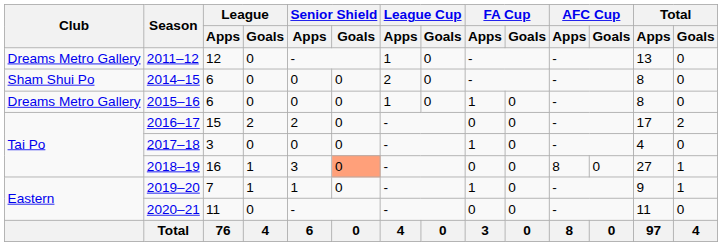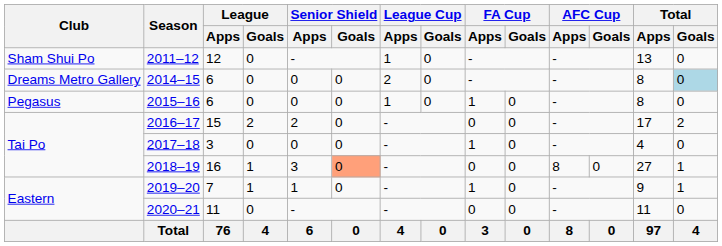 <table class="wikitable">
 <tr>
 <th rowspan="2">Club</th>
 <th rowspan="2">Season</th>
 <th colspan="2">League</th>
 <th colspan="2"><a href='#'>Senior Shield</a></th>
 <th colspan="2"><a href='#'>League Cup</a></th>
 <th colspan="2"><a href='#'>FA Cup</a></th>
 <th colspan="2"><a href='#'>AFC Cup</a></th>
 <th colspan="2">Total</th>
 </tr>
 <tr>
 <th>Apps</th>
 <th>Goals</th>
 <th>Apps</th>
 <th>Goals</th>
 <th>Apps</th>
 <th>Goals</th>
 <th>Apps</th>
 <th>Goals</th>
 <th>Apps</th>
 <th>Goals</th>
 <th>Apps</th>
 <th>Goals</th>
 </tr>
 <tr>
-<td><a href='#'>Dreams Metro Gallery</a></td>
+<td><a href='#'>Sham Shui Po</a></td>
 <td><a href='#'>2011–12</a></td>
 <td>12</td>
 <td>0</td>
 <td colspan="2">-</td>
 <td>1</td>
 <td>0</td>
 <td colspan="2">-</td>
 <td colspan="2">-</td>
 <td>13</td>
 <td>0</td>
 </tr>
 <tr>
-<td><a href='#'>Sham Shui Po</a></td>
+<td><a href='#'>Dreams Metro Gallery</a></td>
 <td><a href='#'>2014–15</a></td>
 <td>6</td>
 <td>0</td>
 <td>0</td>
 <td>0</td>
 <td>2</td>
 <td>0</td>
 <td colspan="2">-</td>
 <td colspan="2">-</td>
 <td>8</td>
-<td>0</td>
+<td style="background: lightblue;">0</td>
 </tr>
 <tr>
-<td><a href='#'>Dreams Metro Gallery</a></td>
+<td><a href='#'>Pegasus</a></td>
 <td><a href='#'>2015–16</a></td>
 <td>6</td>
 <td>0</td>
 <td>0</td>
 <td>0</td>
 <td>1</td>
 <td>0</td>
 <td>1</td>
 <td>0</td>
 <td colspan="2">-</td>
 <td>8</td>
 <td>0</td>
 </tr>
 <tr>
 <td rowspan="3"><a href='#'>Tai Po</a></td>
 <td><a href='#'>2016–17</a></td>
 <td>15</td>
 <td>2</td>
 <td>2</td>
 <td>0</td>
 <td colspan="2">-</td>
 <td>0</td>
 <td>0</td>
 <td colspan="2">-</td>
 <td>17</td>
 <td>2</td>
 </tr>
 <tr>
 <td><a href='#'>2017–18</a></td>
 <td>3</td>
 <td>0</td>
 <td>0</td>
 <td>0</td>
 <td colspan="2">-</td>
 <td>1</td>
 <td>0</td>
 <td colspan="2">-</td>
 <td>4</td>
 <td>0</td>
 </tr>
 <tr>
 <td><a href='#'>2018–19</a></td>
 <td>16</td>
 <td>1</td>
 <td>3</td>
 <td style="background: lightsalmon;">0</td>
 <td colspan="2">-</td>
 <td>0</td>
 <td>0</td>
 <td>8</td>
 <td>0</td>
 <td>27</td>
 <td>1</td>
 </tr>
 <tr>
 <td rowspan="2"><a href='#'>Eastern</a></td>
 <td><a href='#'>2019–20</a></td>
 <td>7</td>
 <td>1</td>
 <td>1</td>
 <td>0</td>
 <td colspan="2">-</td>
 <td>1</td>
 <td>0</td>
 <td colspan="2">-</td>
 <td>9</td>
 <td>1</td>
 </tr>
 <tr>
 <td><a href='#'>2020–21</a></td>
 <td>11</td>
 <td>0</td>
 <td colspan="2">-</td>
 <td colspan="2">-</td>
 <td>0</td>
 <td>0</td>
 <td colspan="2">-</td>
 <td>11</td>
 <td>0</td>
 </tr>
 <tr>
 <th></th>
 <th>Total</th>
 <th>76</th>
 <th>4</th>
 <th>6</th>
 <th>0</th>
 <th>4</th>
 <th>0</th>
 <th>3</th>
 <th>0</th>
 <th>8</th>
 <th>0</th>
 <th>97</th>
 <th>4</th>
 </tr>
 </table>
